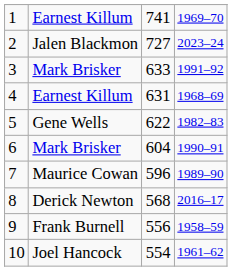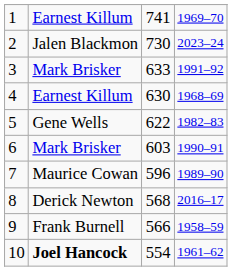 <table class="wikitable">
 <tr>
 </tr>
 <tr>
 <td>1</td>
 <td><a href='#'>Earnest Killum</a></td>
 <td>741</td>
 <td style="font-size:80%;"><a href='#'>1969–70</a></td>
 </tr>
 <tr>
 <td>2</td>
 <td>Jalen Blackmon</td>
-<td>727</td>
+<td>730</td>
 <td style="font-size:80%;"><a href='#'>2023–24</a></td>
 </tr>
 <tr>
 <td>3</td>
 <td><a href='#'>Mark Brisker</a></td>
 <td>633</td>
 <td style="font-size:80%;"><a href='#'>1991–92</a></td>
 </tr>
 <tr>
 <td>4</td>
 <td><a href='#'>Earnest Killum</a></td>
-<td>631</td>
+<td>630</td>
 <td style="font-size:80%;"><a href='#'>1968–69</a></td>
 </tr>
 <tr>
 <td>5</td>
 <td>Gene Wells</td>
 <td>622</td>
 <td style="font-size:80%;"><a href='#'>1982–83</a></td>
 </tr>
 <tr>
 <td>6</td>
 <td><a href='#'>Mark Brisker</a></td>
-<td>604</td>
+<td>603</td>
 <td style="font-size:80%;"><a href='#'>1990–91</a></td>
 </tr>
 <tr>
 <td>7</td>
 <td>Maurice Cowan</td>
 <td>596</td>
 <td style="font-size:80%;"><a href='#'>1989–90</a></td>
 </tr>
 <tr>
 <td>8</td>
 <td>Derick Newton</td>
 <td>568</td>
 <td style="font-size:80%;"><a href='#'>2016–17</a></td>
 </tr>
 <tr>
 <td>9</td>
 <td>Frank Burnell</td>
-<td>556</td>
+<td>566</td>
 <td style="font-size:80%;"><a href='#'>1958–59</a></td>
 </tr>
 <tr>
 <td>10</td>
-<td>Joel Hancock</td>
+<td><strong>Joel Hancock</strong></td>
 <td>554</td>
 <td style="font-size:80%;"><a href='#'>1961–62</a></td>
 </tr>
 </table>
